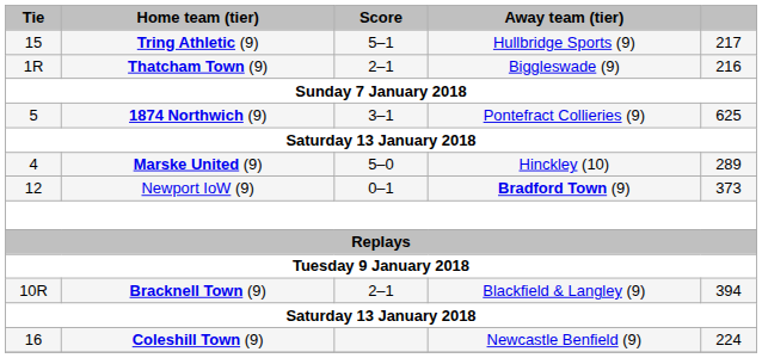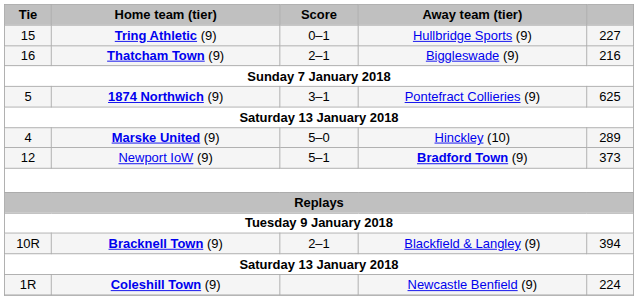 <table class="wikitable" style="width: 700px; background:WhiteSmoke; text-align:center; font-size:90%">
 <tr>
 <td scope="col" style="width:  7.50%; background:silver;"><strong>Tie</strong></td>
 <td scope="col" style="width: 36.25%; background:silver;"><strong>Home team (tier)</strong></td>
 <td scope="col" style="width: 12.50%; background:silver;"><strong>Score</strong></td>
 <td scope="col" style="width: 36.25%; background:silver;"><strong>Away team (tier)</strong></td>
 <td scope="col" style="width:  7.50%; background:silver;"><strong></strong></td>
 </tr>
 <tr>
 <td>15</td>
 <td><strong><a href='#'>Tring Athletic</a></strong> (9)</td>
-<td>5–1</td>
+<td>0–1</td>
 <td><a href='#'>Hullbridge Sports</a> (9)</td>
-<td>217</td>
+<td>227</td>
 </tr>
 <tr>
-<td>1R</td>
+<td>16</td>
 <td><strong><a href='#'>Thatcham Town</a></strong> (9)</td>
 <td>2–1</td>
 <td><a href='#'>Biggleswade</a> (9)</td>
 <td>216</td>
 </tr>
 <tr>
 <td colspan="5" style= background:White><strong>Sunday 7 January 2018</strong></td>
 </tr>
 <tr>
 <td>5</td>
 <td><strong><a href='#'>1874 Northwich</a></strong> (9)</td>
 <td>3–1</td>
 <td><a href='#'>Pontefract Collieries</a> (9)</td>
 <td>625</td>
 </tr>
 <tr>
 <td colspan="5" style= background:White><strong>Saturday 13 January 2018</strong></td>
 </tr>
 <tr>
 <td>4</td>
 <td><strong><a href='#'>Marske United</a></strong> (9)</td>
 <td>5–0</td>
 <td><a href='#'>Hinckley</a> (10)</td>
 <td>289</td>
 </tr>
 <tr>
 <td>12</td>
 <td><a href='#'>Newport IoW</a> (9)</td>
-<td>0–1</td>
+<td>5–1</td>
 <td><strong><a href='#'>Bradford Town</a></strong> (9)</td>
 <td>373</td>
 </tr>
 <tr>
 <td colspan="5" style="height: 20px; background:White;"></td>
 </tr>
 <tr>
 <td colspan="5" style= background:Silver><strong>Replays</strong></td>
 </tr>
 <tr>
 <td colspan="5" style= background:White><strong>Tuesday 9 January 2018</strong></td>
 </tr>
 <tr>
 <td>10R</td>
 <td><strong><a href='#'>Bracknell Town</a></strong> (9)</td>
 <td>2–1</td>
 <td><a href='#'>Blackfield & Langley</a> (9)</td>
 <td>394</td>
 </tr>
 <tr>
 <td colspan="5" style= background:White><strong>Saturday 13 January 2018</strong></td>
 </tr>
 <tr>
-<td>16</td>
+<td>1R</td>
 <td><strong><a href='#'>Coleshill Town</a></strong> (9)</td>
 <td></td>
 <td><a href='#'>Newcastle Benfield</a> (9)</td>
 <td>224</td>
 </tr>
 <tr>
 </tr>
 </table>
